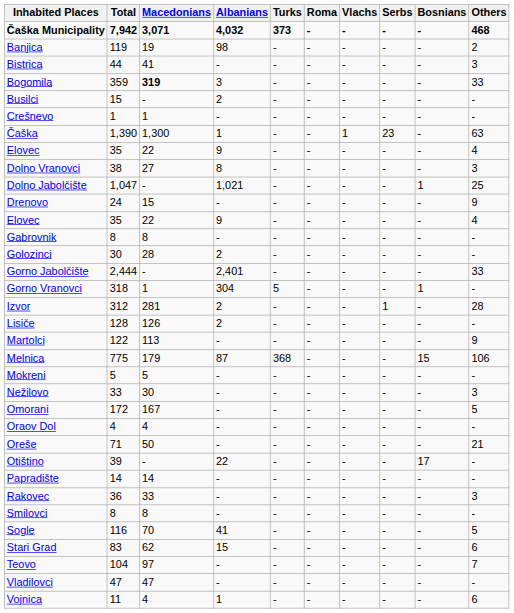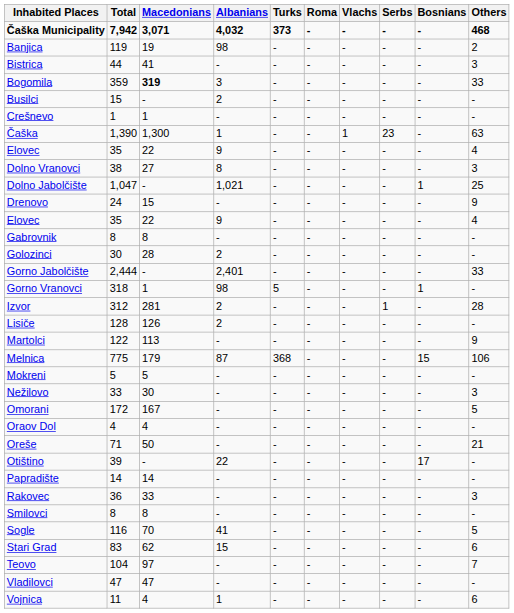 <table class="wikitable sortable">
 <tr>
 <th>Inhabited Places</th>
 <th>Total</th>
 <th><a href='#'>Macedonians</a></th>
 <th><a href='#'>Albanians</a></th>
 <th>Turks</th>
 <th>Roma</th>
 <th>Vlachs</th>
 <th>Serbs</th>
 <th>Bosnians</th>
 <th>Others</th>
 </tr>
 <tr>
 <td><strong>Čaška Municipality</strong></td>
 <td><strong>7,942</strong></td>
 <td><strong>3,071</strong></td>
 <td><strong>4,032</strong></td>
 <td><strong>373</strong></td>
 <td><strong>-</strong></td>
 <td><strong>-</strong></td>
 <td><strong>-</strong></td>
 <td><strong>-</strong></td>
 <td><strong>468</strong></td>
 </tr>
 <tr>
 <td><a href='#'>Banjica</a></td>
 <td>119</td>
 <td>19</td>
 <td>98</td>
 <td>-</td>
 <td>-</td>
 <td>-</td>
 <td>-</td>
 <td>-</td>
 <td>2</td>
 </tr>
 <tr>
 <td><a href='#'>Bistrica</a></td>
 <td>44</td>
 <td>41</td>
 <td>-</td>
 <td>-</td>
 <td>-</td>
 <td>-</td>
 <td>-</td>
 <td>-</td>
 <td>3</td>
 </tr>
 <tr>
 <td><a href='#'>Bogomila</a></td>
 <td>359</td>
 <td><strong>319</strong></td>
 <td>3</td>
 <td>-</td>
 <td>-</td>
 <td>-</td>
 <td>-</td>
 <td>-</td>
 <td>33</td>
 </tr>
 <tr>
 <td><a href='#'>Busilci</a></td>
 <td>15</td>
 <td>-</td>
 <td>2</td>
 <td>-</td>
 <td>-</td>
 <td>-</td>
 <td>-</td>
 <td>-</td>
 <td>-</td>
 </tr>
 <tr>
 <td><a href='#'>Crešnevo</a></td>
 <td>1</td>
 <td>1</td>
 <td>-</td>
 <td>-</td>
 <td>-</td>
 <td>-</td>
 <td>-</td>
 <td>-</td>
 <td>-</td>
 </tr>
 <tr>
 <td><a href='#'>Čaška</a></td>
 <td>1,390</td>
 <td>1,300</td>
 <td>1</td>
 <td>-</td>
 <td>-</td>
 <td>1</td>
 <td>23</td>
 <td>-</td>
 <td>63</td>
 </tr>
 <tr>
 <td><a href='#'>Elovec</a></td>
 <td>35</td>
 <td>22</td>
 <td>9</td>
 <td>-</td>
 <td>-</td>
 <td>-</td>
 <td>-</td>
 <td>-</td>
 <td>4</td>
 </tr>
 <tr>
 <td><a href='#'>Dolno Vranovci</a></td>
 <td>38</td>
 <td>27</td>
 <td>8</td>
 <td>-</td>
 <td>-</td>
 <td>-</td>
 <td>-</td>
 <td>-</td>
 <td>3</td>
 </tr>
 <tr>
 <td><a href='#'>Dolno Jabolčište</a></td>
 <td>1,047</td>
 <td>-</td>
 <td>1,021</td>
 <td>-</td>
 <td>-</td>
 <td>-</td>
 <td>-</td>
 <td>1</td>
 <td>25</td>
 </tr>
 <tr>
 <td><a href='#'>Drenovo</a></td>
 <td>24</td>
 <td>15</td>
 <td>-</td>
 <td>-</td>
 <td>-</td>
 <td>-</td>
 <td>-</td>
 <td>-</td>
 <td>9</td>
 </tr>
 <tr>
 <td><a href='#'>Elovec</a></td>
 <td>35</td>
 <td>22</td>
 <td>9</td>
 <td>-</td>
 <td>-</td>
 <td>-</td>
 <td>-</td>
 <td>-</td>
 <td>4</td>
 </tr>
 <tr>
 <td><a href='#'>Gabrovnik</a></td>
 <td>8</td>
 <td>8</td>
 <td>-</td>
 <td>-</td>
 <td>-</td>
 <td>-</td>
 <td>-</td>
 <td>-</td>
 <td>-</td>
 </tr>
 <tr>
 <td><a href='#'>Golozinci</a></td>
 <td>30</td>
 <td>28</td>
 <td>2</td>
 <td>-</td>
 <td>-</td>
 <td>-</td>
 <td>-</td>
 <td>-</td>
 <td>-</td>
 </tr>
 <tr>
 <td><a href='#'>Gorno Jabolčište</a></td>
 <td>2,444</td>
 <td>-</td>
 <td>2,401</td>
 <td>-</td>
 <td>-</td>
 <td>-</td>
 <td>-</td>
 <td>-</td>
 <td>33</td>
 </tr>
 <tr>
 <td><a href='#'>Gorno Vranovci</a></td>
 <td>318</td>
 <td>1</td>
-<td>304</td>
+<td>98</td>
 <td>5</td>
 <td>-</td>
 <td>-</td>
 <td>-</td>
 <td>1</td>
 <td>-</td>
 </tr>
 <tr>
 <td><a href='#'>Izvor</a></td>
 <td>312</td>
 <td>281</td>
 <td>2</td>
 <td>-</td>
 <td>-</td>
 <td>-</td>
 <td>1</td>
 <td>-</td>
 <td>28</td>
 </tr>
 <tr>
 <td><a href='#'>Lisiče</a></td>
 <td>128</td>
 <td>126</td>
 <td>2</td>
 <td>-</td>
 <td>-</td>
 <td>-</td>
 <td>-</td>
 <td>-</td>
 <td>-</td>
 </tr>
 <tr>
 <td><a href='#'>Martolci</a></td>
 <td>122</td>
 <td>113</td>
 <td>-</td>
 <td>-</td>
 <td>-</td>
 <td>-</td>
 <td>-</td>
 <td>-</td>
 <td>9</td>
 </tr>
 <tr>
 <td><a href='#'>Melnica</a></td>
 <td>775</td>
 <td>179</td>
 <td>87</td>
 <td>368</td>
 <td>-</td>
 <td>-</td>
 <td>-</td>
 <td>15</td>
 <td>106</td>
 </tr>
 <tr>
 <td><a href='#'>Mokreni</a></td>
 <td>5</td>
 <td>5</td>
 <td>-</td>
 <td>-</td>
 <td>-</td>
 <td>-</td>
 <td>-</td>
 <td>-</td>
 <td>-</td>
 </tr>
 <tr>
 <td><a href='#'>Nežilovo</a></td>
 <td>33</td>
 <td>30</td>
 <td>-</td>
 <td>-</td>
 <td>-</td>
 <td>-</td>
 <td>-</td>
 <td>-</td>
 <td>3</td>
 </tr>
 <tr>
 <td><a href='#'>Omorani</a></td>
 <td>172</td>
 <td>167</td>
 <td>-</td>
 <td>-</td>
 <td>-</td>
 <td>-</td>
 <td>-</td>
 <td>-</td>
 <td>5</td>
 </tr>
 <tr>
 <td><a href='#'>Oraov Dol</a></td>
 <td>4</td>
 <td>4</td>
 <td>-</td>
 <td>-</td>
 <td>-</td>
 <td>-</td>
 <td>-</td>
 <td>-</td>
 <td>-</td>
 </tr>
 <tr>
 <td><a href='#'>Oreše</a></td>
 <td>71</td>
 <td>50</td>
 <td>-</td>
 <td>-</td>
 <td>-</td>
 <td>-</td>
 <td>-</td>
 <td>-</td>
 <td>21</td>
 </tr>
 <tr>
 <td><a href='#'>Otištino</a></td>
 <td>39</td>
 <td>-</td>
 <td>22</td>
 <td>-</td>
 <td>-</td>
 <td>-</td>
 <td>-</td>
 <td>17</td>
 <td>-</td>
 </tr>
 <tr>
 <td><a href='#'>Papradište</a></td>
 <td>14</td>
 <td>14</td>
 <td>-</td>
 <td>-</td>
 <td>-</td>
 <td>-</td>
 <td>-</td>
 <td>-</td>
 <td>-</td>
 </tr>
 <tr>
 <td><a href='#'>Rakovec</a></td>
 <td>36</td>
 <td>33</td>
 <td>-</td>
 <td>-</td>
 <td>-</td>
 <td>-</td>
 <td>-</td>
 <td>-</td>
 <td>3</td>
 </tr>
 <tr>
 <td><a href='#'>Smilovci</a></td>
 <td>8</td>
 <td>8</td>
 <td>-</td>
 <td>-</td>
 <td>-</td>
 <td>-</td>
 <td>-</td>
 <td>-</td>
 <td>-</td>
 </tr>
 <tr>
 <td><a href='#'>Sogle</a></td>
 <td>116</td>
 <td>70</td>
 <td>41</td>
 <td>-</td>
 <td>-</td>
 <td>-</td>
 <td>-</td>
 <td>-</td>
 <td>5</td>
 </tr>
 <tr>
 <td><a href='#'>Stari Grad</a></td>
 <td>83</td>
 <td>62</td>
 <td>15</td>
 <td>-</td>
 <td>-</td>
 <td>-</td>
 <td>-</td>
 <td>-</td>
 <td>6</td>
 </tr>
 <tr>
 <td><a href='#'>Teovo</a></td>
 <td>104</td>
 <td>97</td>
 <td>-</td>
 <td>-</td>
 <td>-</td>
 <td>-</td>
 <td>-</td>
 <td>-</td>
 <td>7</td>
 </tr>
 <tr>
 <td><a href='#'>Vladilovci</a></td>
 <td>47</td>
 <td>47</td>
 <td>-</td>
 <td>-</td>
 <td>-</td>
 <td>-</td>
 <td>-</td>
 <td>-</td>
 <td>-</td>
 </tr>
 <tr>
 <td><a href='#'>Vojnica</a></td>
 <td>11</td>
 <td>4</td>
 <td>1</td>
 <td>-</td>
 <td>-</td>
 <td>-</td>
 <td>-</td>
 <td>-</td>
 <td>6</td>
 </tr>
 </table>
